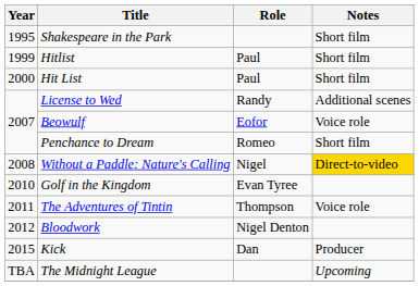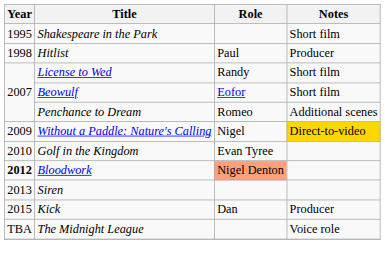 <table class="wikitable sortable">
 <tr>
 <th>Year</th>
 <th>Title</th>
 <th>Role</th>
 <th class="unsortable">Notes</th>
 </tr>
 <tr>
 <td>1995</td>
 <td><em>Shakespeare in the Park</em></td>
 <td></td>
 <td>Short film</td>
 </tr>
 <tr>
-<td>1999</td>
+<td>1998</td>
 <td><em>Hitlist</em></td>
 <td>Paul</td>
-<td>Short film</td>
-</tr>
-<tr>
-<td>2000</td>
-<td><em>Hit List</em></td>
-<td>Paul</td>
-<td>Short film</td>
+<td>Producer</td>
 </tr>
 <tr>
 <td rowspan="3">2007</td>
 <td><em><a href='#'>License to Wed</a></em></td>
 <td>Randy</td>
-<td>Additional scenes</td>
+<td>Short film</td>
 </tr>
 <tr>
 <td><em><a href='#'>Beowulf</a></em></td>
 <td><a href='#'>Eofor</a></td>
-<td>Voice role</td>
+<td>Short film</td>
 </tr>
 <tr>
 <td><em>Penchance to Dream</em></td>
 <td>Romeo</td>
-<td>Short film</td>
+<td>Additional scenes</td>
 </tr>
 <tr>
-<td>2008</td>
+<td>2009</td>
 <td><em><a href='#'>Without a Paddle: Nature's Calling</a></em></td>
 <td>Nigel</td>
 <td style="background: gold;">Direct-to-video</td>
 </tr>
 <tr>
 <td>2010</td>
 <td><em>Golf in the Kingdom</em></td>
 <td>Evan Tyree</td>
 <td></td>
 </tr>
 <tr>
-<td>2011</td>
-<td><em><a href='#'>The Adventures of Tintin</a></em></td>
-<td>Thompson</td>
-<td>Voice role</td>
+<td><strong>2012</strong></td>
+<td><em><a href='#'>Bloodwork</a></em></td>
+<td style="background: lightsalmon;">Nigel Denton</td>
+<td></td>
 </tr>
 <tr>
-<td>2012</td>
-<td><em><a href='#'>Bloodwork</a></em></td>
-<td>Nigel Denton</td>
+<td>2013</td>
+<td><em>Siren</em></td>
+<td></td>
 <td></td>
 </tr>
 <tr>
 <td>2015</td>
 <td><em>Kick</em></td>
 <td>Dan</td>
 <td>Producer</td>
 </tr>
 <tr>
 <td>TBA</td>
 <td><em>The Midnight League</em></td>
 <td></td>
-<td><em>Upcoming</em></td>
+<td>Voice role</td>
 </tr>
 <tr>
 </tr>
 </table>
